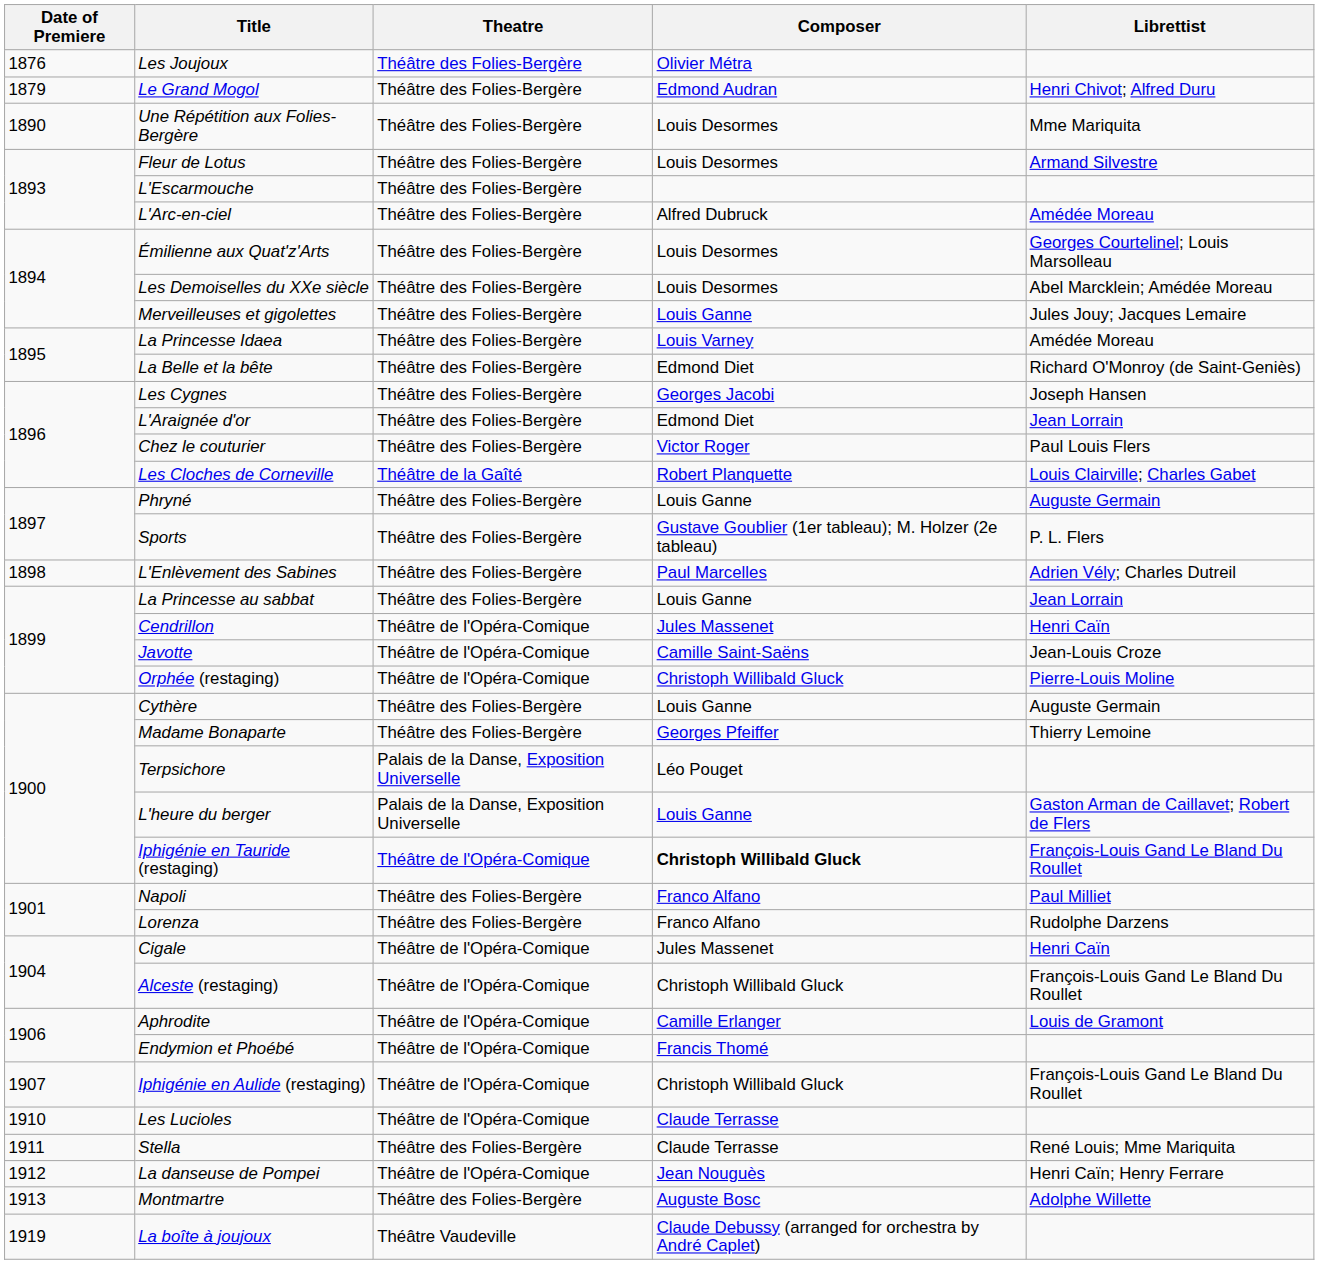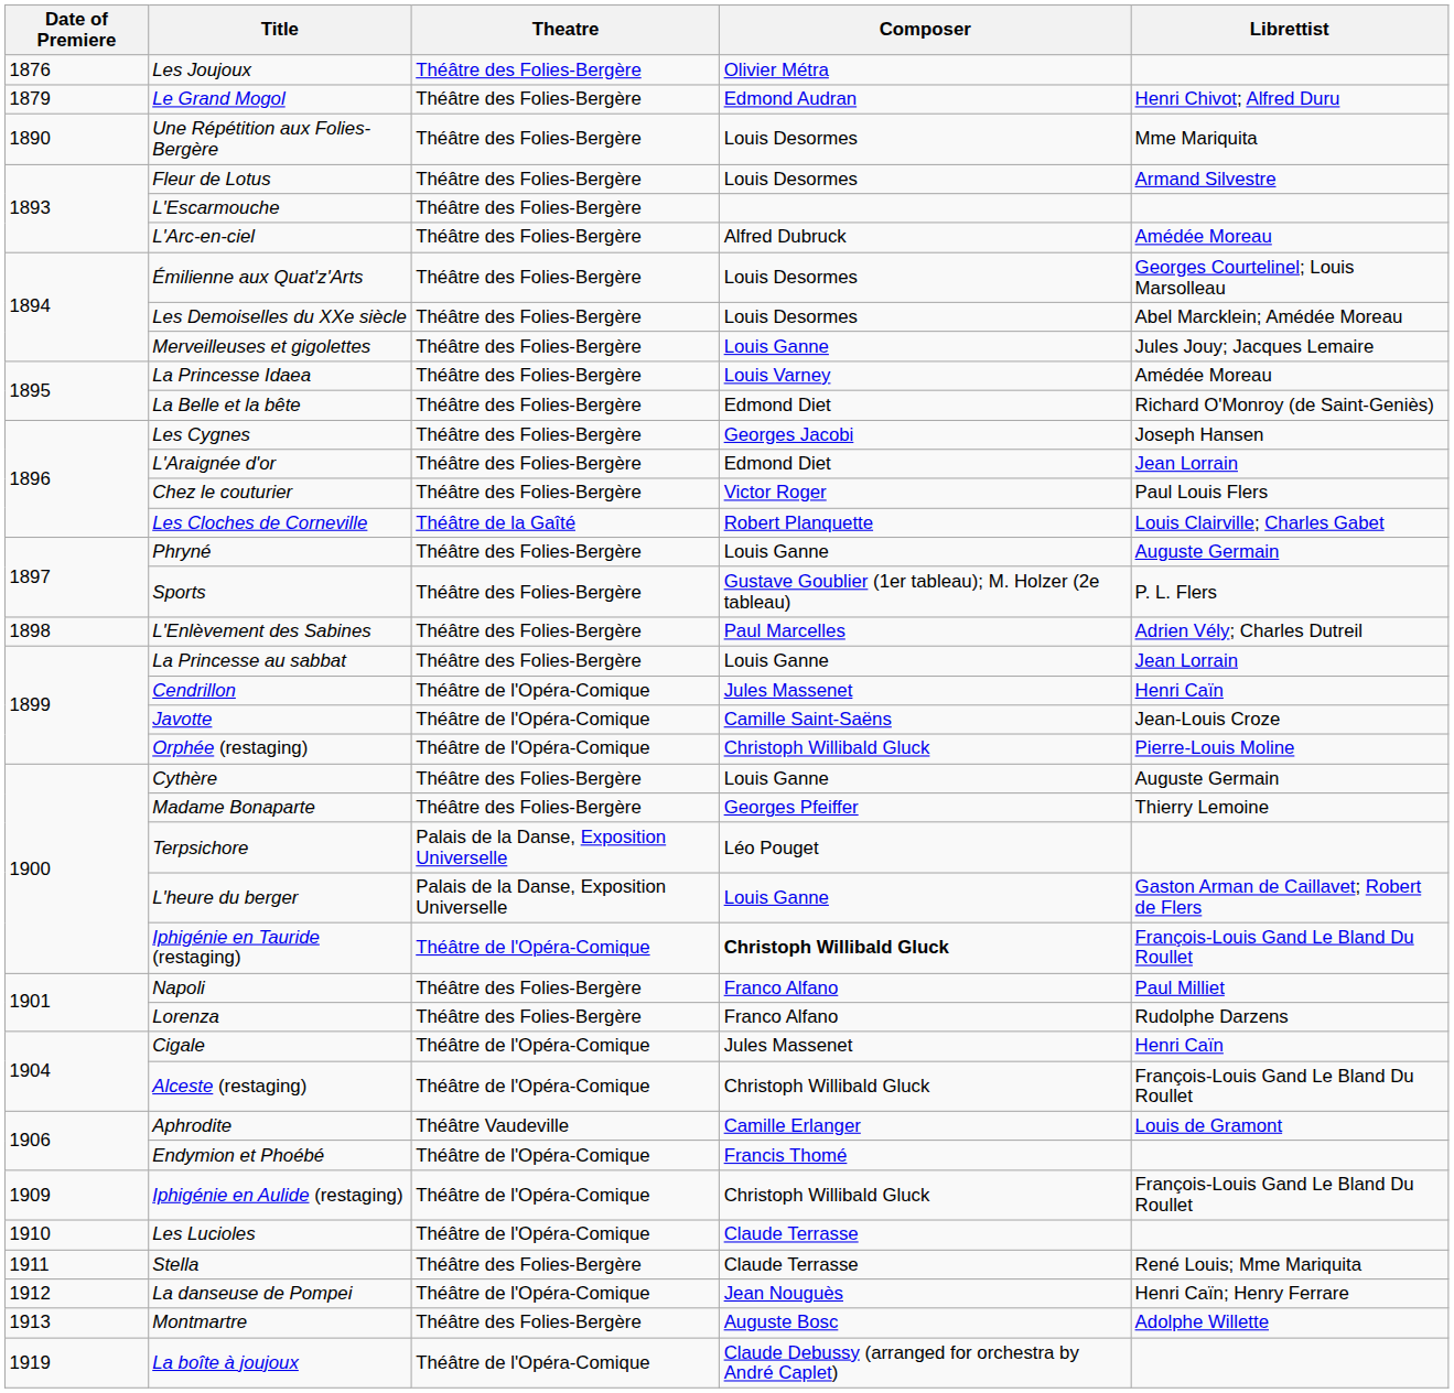 <table class="wikitable">
 <tr>
 <th>Date of Premiere</th>
 <th>Title</th>
 <th>Theatre</th>
 <th>Composer</th>
 <th>Librettist</th>
 </tr>
 <tr>
 <td>1876</td>
 <td><em>Les Joujoux</em></td>
 <td><a href='#'>Théâtre des Folies-Bergère</a></td>
 <td><a href='#'>Olivier Métra</a></td>
 <td></td>
 </tr>
 <tr>
 <td>1879</td>
 <td><em><a href='#'>Le Grand Mogol</a></em></td>
 <td>Théâtre des Folies-Bergère</td>
 <td><a href='#'>Edmond Audran</a></td>
 <td><a href='#'>Henri Chivot</a>; <a href='#'>Alfred Duru</a></td>
 </tr>
 <tr>
 <td>1890</td>
 <td><em>Une Répétition aux Folies-Bergère</em></td>
 <td>Théâtre des Folies-Bergère</td>
 <td>Louis Desormes</td>
 <td>Mme Mariquita</td>
 </tr>
 <tr>
 <td rowspan="3">1893</td>
 <td><em>Fleur de Lotus</em></td>
 <td>Théâtre des Folies-Bergère</td>
 <td>Louis Desormes</td>
 <td><a href='#'>Armand Silvestre</a></td>
 </tr>
 <tr>
 <td><em>L'Escarmouche</em></td>
 <td>Théâtre des Folies-Bergère</td>
 <td></td>
 <td></td>
 </tr>
 <tr>
 <td><em>L'Arc-en-ciel</em></td>
 <td>Théâtre des Folies-Bergère</td>
 <td>Alfred Dubruck</td>
 <td><a href='#'>Amédée Moreau</a></td>
 </tr>
 <tr>
 <td rowspan="3">1894</td>
 <td><em>Émilienne aux Quat'z'Arts</em></td>
 <td>Théâtre des Folies-Bergère</td>
 <td>Louis Desormes</td>
 <td><a href='#'>Georges Courtelinel</a>; Louis Marsolleau</td>
 </tr>
 <tr>
 <td><em>Les Demoiselles du XXe siècle</em></td>
 <td>Théâtre des Folies-Bergère</td>
 <td>Louis Desormes</td>
 <td>Abel Marcklein; Amédée Moreau</td>
 </tr>
 <tr>
 <td><em>Merveilleuses et gigolettes</em></td>
 <td>Théâtre des Folies-Bergère</td>
 <td><a href='#'>Louis Ganne</a></td>
 <td>Jules Jouy; Jacques Lemaire</td>
 </tr>
 <tr>
 <td rowspan="2">1895</td>
 <td><em>La Princesse Idaea</em></td>
 <td>Théâtre des Folies-Bergère</td>
 <td><a href='#'>Louis Varney</a></td>
 <td>Amédée Moreau</td>
 </tr>
 <tr>
 <td><em>La Belle et la bête</em></td>
 <td>Théâtre des Folies-Bergère</td>
 <td>Edmond Diet</td>
 <td>Richard O'Monroy (de Saint-Geniès)</td>
 </tr>
 <tr>
 <td rowspan="4">1896</td>
 <td><em>Les Cygnes</em></td>
 <td>Théâtre des Folies-Bergère</td>
 <td><a href='#'>Georges Jacobi</a></td>
 <td>Joseph Hansen</td>
 </tr>
 <tr>
 <td><em>L'Araignée d'or</em></td>
 <td>Théâtre des Folies-Bergère</td>
 <td>Edmond Diet</td>
 <td><a href='#'>Jean Lorrain</a></td>
 </tr>
 <tr>
 <td><em>Chez le couturier</em></td>
 <td>Théâtre des Folies-Bergère</td>
 <td><a href='#'>Victor Roger</a></td>
 <td>Paul Louis Flers</td>
 </tr>
 <tr>
 <td><em><a href='#'>Les Cloches de Corneville</a></em></td>
 <td><a href='#'>Théâtre de la Gaîté</a></td>
 <td><a href='#'>Robert Planquette</a></td>
 <td><a href='#'>Louis Clairville</a>; <a href='#'>Charles Gabet</a></td>
 </tr>
 <tr>
 <td rowspan="2">1897</td>
 <td><em>Phryné</em></td>
 <td>Théâtre des Folies-Bergère</td>
 <td>Louis Ganne</td>
 <td><a href='#'>Auguste Germain</a></td>
 </tr>
 <tr>
 <td><em>Sports</em></td>
 <td>Théâtre des Folies-Bergère</td>
 <td><a href='#'>Gustave Goublier</a> (1er tableau); M. Holzer (2e tableau)</td>
 <td>P. L. Flers</td>
 </tr>
 <tr>
 <td>1898</td>
 <td><em>L'Enlèvement des Sabines</em></td>
 <td>Théâtre des Folies-Bergère</td>
 <td><a href='#'>Paul Marcelles</a></td>
 <td><a href='#'>Adrien Vély</a>; Charles Dutreil</td>
 </tr>
 <tr>
 <td rowspan="4">1899</td>
 <td><em>La Princesse au sabbat</em></td>
 <td>Théâtre des Folies-Bergère</td>
 <td>Louis Ganne</td>
 <td><a href='#'>Jean Lorrain</a></td>
 </tr>
 <tr>
 <td><em><a href='#'>Cendrillon</a></em></td>
 <td>Théâtre de l'Opéra-Comique</td>
 <td><a href='#'>Jules Massenet</a></td>
 <td><a href='#'>Henri Caïn</a></td>
 </tr>
 <tr>
 <td><em><a href='#'>Javotte</a></em></td>
 <td>Théâtre de l'Opéra-Comique</td>
 <td><a href='#'>Camille Saint-Saëns</a></td>
 <td>Jean-Louis Croze</td>
 </tr>
 <tr>
 <td><em><a href='#'>Orphée</a></em> (restaging)</td>
 <td>Théâtre de l'Opéra-Comique</td>
 <td><a href='#'>Christoph Willibald Gluck</a></td>
 <td><a href='#'>Pierre-Louis Moline</a></td>
 </tr>
 <tr>
 <td rowspan="5">1900</td>
 <td><em>Cythère</em></td>
 <td>Théâtre des Folies-Bergère</td>
 <td>Louis Ganne</td>
 <td>Auguste Germain</td>
 </tr>
 <tr>
 <td><em>Madame Bonaparte</em></td>
 <td>Théâtre des Folies-Bergère</td>
 <td><a href='#'>Georges Pfeiffer</a></td>
 <td>Thierry Lemoine</td>
 </tr>
 <tr>
 <td><em>Terpsichore</em></td>
 <td>Palais de la Danse, <a href='#'>Exposition Universelle</a></td>
 <td>Léo Pouget</td>
 <td></td>
 </tr>
 <tr>
 <td><em>L'heure du berger</em></td>
 <td>Palais de la Danse, Exposition Universelle</td>
 <td><a href='#'>Louis Ganne</a></td>
 <td><a href='#'>Gaston Arman de Caillavet</a>; <a href='#'>Robert de Flers</a></td>
 </tr>
 <tr>
 <td><em><a href='#'>Iphigénie en Tauride</a></em> (restaging)</td>
 <td><a href='#'>Théâtre de l'Opéra-Comique</a></td>
 <td><strong>Christoph Willibald Gluck</strong></td>
 <td><a href='#'>François-Louis Gand Le Bland Du Roullet</a></td>
 </tr>
 <tr>
 <td rowspan="2">1901</td>
 <td><em>Napoli</em></td>
 <td>Théâtre des Folies-Bergère</td>
 <td><a href='#'>Franco Alfano</a></td>
 <td><a href='#'>Paul Milliet</a></td>
 </tr>
 <tr>
 <td><em>Lorenza</em></td>
 <td>Théâtre des Folies-Bergère</td>
 <td>Franco Alfano</td>
 <td>Rudolphe Darzens</td>
 </tr>
 <tr>
 <td rowspan="2">1904</td>
 <td><em>Cigale</em></td>
 <td>Théâtre de l'Opéra-Comique</td>
 <td>Jules Massenet</td>
 <td><a href='#'>Henri Caïn</a></td>
 </tr>
 <tr>
 <td><em><a href='#'>Alceste</a></em> (restaging)</td>
 <td>Théâtre de l'Opéra-Comique</td>
 <td>Christoph Willibald Gluck</td>
 <td>François-Louis Gand Le Bland Du Roullet</td>
 </tr>
 <tr>
 <td rowspan="2">1906</td>
 <td><em>Aphrodite</em></td>
-<td>Théâtre de l'Opéra-Comique</td>
+<td>Théâtre Vaudeville</td>
 <td><a href='#'>Camille Erlanger</a></td>
 <td><a href='#'>Louis de Gramont</a></td>
 </tr>
 <tr>
 <td><em>Endymion et Phoébé</em></td>
 <td>Théâtre de l'Opéra-Comique</td>
 <td><a href='#'>Francis Thomé</a></td>
 <td></td>
 </tr>
 <tr>
-<td>1907</td>
+<td>1909</td>
 <td><em><a href='#'>Iphigénie en Aulide</a></em> (restaging)</td>
 <td>Théâtre de l'Opéra-Comique</td>
 <td>Christoph Willibald Gluck</td>
 <td>François-Louis Gand Le Bland Du Roullet</td>
 </tr>
 <tr>
 <td>1910</td>
 <td><em>Les Lucioles</em></td>
 <td>Théâtre de l'Opéra-Comique</td>
 <td><a href='#'>Claude Terrasse</a></td>
 <td></td>
 </tr>
 <tr>
 <td>1911</td>
 <td><em>Stella</em></td>
 <td>Théâtre des Folies-Bergère</td>
 <td>Claude Terrasse</td>
 <td>René Louis; Mme Mariquita</td>
 </tr>
 <tr>
 <td>1912</td>
 <td><em>La danseuse de Pompei</em></td>
 <td>Théâtre de l'Opéra-Comique</td>
 <td><a href='#'>Jean Nouguès</a></td>
 <td>Henri Caïn; Henry Ferrare</td>
 </tr>
 <tr>
 <td>1913</td>
 <td><em>Montmartre</em></td>
 <td>Théâtre des Folies-Bergère</td>
 <td><a href='#'>Auguste Bosc</a></td>
 <td><a href='#'>Adolphe Willette</a></td>
 </tr>
 <tr>
 <td>1919</td>
 <td><em><a href='#'>La boîte à joujoux</a></em></td>
-<td>Théâtre Vaudeville</td>
+<td>Théâtre de l'Opéra-Comique</td>
 <td><a href='#'>Claude Debussy</a> (arranged for orchestra by <a href='#'>André Caplet</a>)</td>
 <td></td>
 </tr>
 </table>
